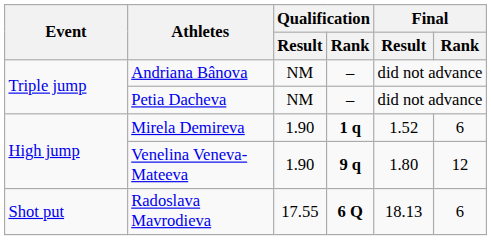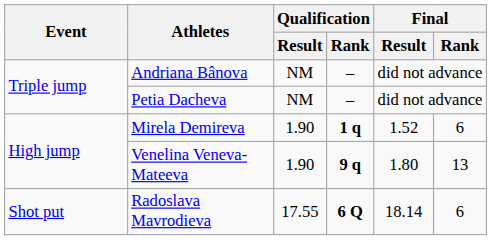 <table class="wikitable" border="1" style="font-size:90%">
 <tr>
 <th rowspan="2" width=100>Event</th>
 <th rowspan="2" width=120>Athletes</th>
 <th colspan="2">Qualification</th>
 <th colspan="2">Final</th>
 </tr>
 <tr>
 <th>Result</th>
 <th>Rank</th>
 <th>Result</th>
 <th>Rank</th>
 </tr>
 <tr>
 <td rowspan=2><a href='#'>Triple jump</a></td>
 <td><a href='#'>Andriana Bânova</a></td>
 <td align=center>NM</td>
 <td align=center>–</td>
 <td align=center colspan="2">did not advance</td>
 </tr>
 <tr>
 <td><a href='#'>Petia Dacheva</a></td>
 <td align=center>NM</td>
 <td align=center>–</td>
 <td align=center colspan="2">did not advance</td>
 </tr>
 <tr>
 <td rowspan=2><a href='#'>High jump</a></td>
 <td><a href='#'>Mirela Demireva</a></td>
 <td align=center>1.90</td>
 <td align=center><strong>1 q</strong></td>
 <td align=center>1.52</td>
 <td align=center>6</td>
 </tr>
 <tr>
 <td><a href='#'>Venelina Veneva-Mateeva</a></td>
 <td align=center>1.90</td>
 <td align=center><strong>9 q</strong></td>
 <td align=center>1.80</td>
-<td align=center>12</td>
+<td align=center>13</td>
 </tr>
 <tr>
 <td><a href='#'>Shot put</a></td>
 <td><a href='#'>Radoslava Mavrodieva</a></td>
 <td align=center>17.55</td>
 <td align=center><strong>6 Q</strong></td>
-<td align=center>18.13</td>
+<td align=center>18.14</td>
 <td align=center>6</td>
 </tr>
 </table>
